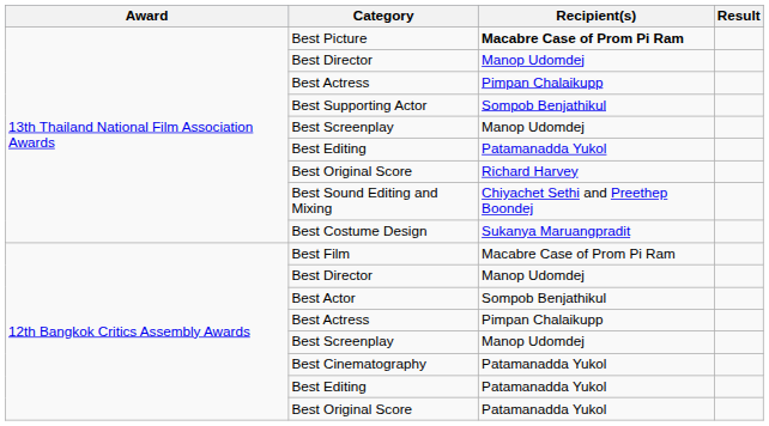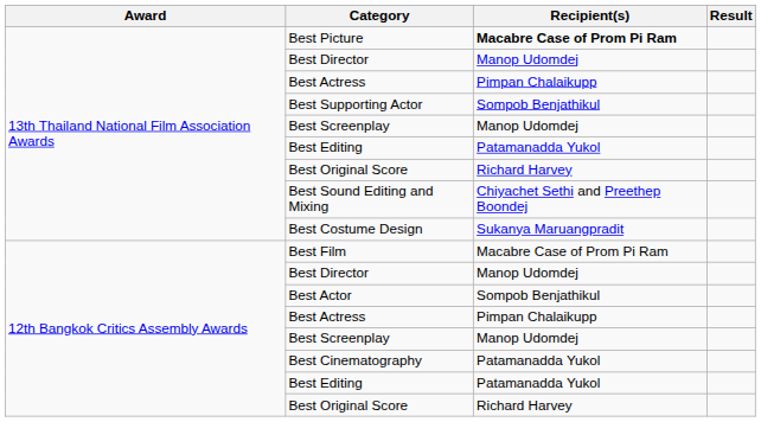 <table class="wikitable">
 <tr style="background:#b0c4de; text-align:center;">
 <th>Award</th>
 <th>Category</th>
 <th>Recipient(s)</th>
 <th>Result</th>
 </tr>
 <tr>
 <td rowspan=9><a href='#'>13th Thailand National Film Association Awards</a></td>
 <td>Best Picture</td>
 <td><strong>Macabre Case of Prom Pi Ram</strong></td>
 <td></td>
 </tr>
 <tr>
 <td>Best Director</td>
 <td><a href='#'>Manop Udomdej</a></td>
 <td></td>
 </tr>
 <tr>
 <td>Best Actress</td>
 <td><a href='#'>Pimpan Chalaikupp</a></td>
 <td></td>
 </tr>
 <tr>
 <td>Best Supporting Actor</td>
 <td><a href='#'>Sompob Benjathikul</a></td>
 <td></td>
 </tr>
 <tr>
 <td>Best Screenplay</td>
 <td>Manop Udomdej</td>
 <td></td>
 </tr>
 <tr>
 <td>Best Editing</td>
 <td><a href='#'>Patamanadda Yukol</a></td>
 <td></td>
 </tr>
 <tr>
 <td>Best Original Score</td>
 <td><a href='#'>Richard Harvey</a></td>
 <td></td>
 </tr>
 <tr>
 <td>Best Sound Editing and Mixing</td>
 <td><a href='#'>Chiyachet Sethi</a> and <a href='#'>Preethep Boondej</a></td>
 <td></td>
 </tr>
 <tr>
 <td>Best Costume Design</td>
 <td><a href='#'>Sukanya Maruangpradit</a></td>
 <td></td>
 </tr>
 <tr>
 <td rowspan=8><a href='#'>12th Bangkok Critics Assembly Awards</a></td>
 <td>Best Film</td>
 <td>Macabre Case of Prom Pi Ram</td>
 <td></td>
 </tr>
 <tr>
 <td>Best Director</td>
 <td>Manop Udomdej</td>
 <td></td>
 </tr>
 <tr>
 <td>Best Actor</td>
 <td>Sompob Benjathikul</td>
 <td></td>
 </tr>
 <tr>
 <td>Best Actress</td>
 <td>Pimpan Chalaikupp</td>
 <td></td>
 </tr>
 <tr>
 <td>Best Screenplay</td>
 <td>Manop Udomdej</td>
 <td></td>
 </tr>
 <tr>
 <td>Best Cinematography</td>
 <td>Patamanadda Yukol</td>
 <td></td>
 </tr>
 <tr>
 <td>Best Editing</td>
 <td>Patamanadda Yukol</td>
 <td></td>
 </tr>
 <tr>
 <td>Best Original Score</td>
-<td>Patamanadda Yukol</td>
+<td>Richard Harvey</td>
 <td></td>
 </tr>
 </table>
